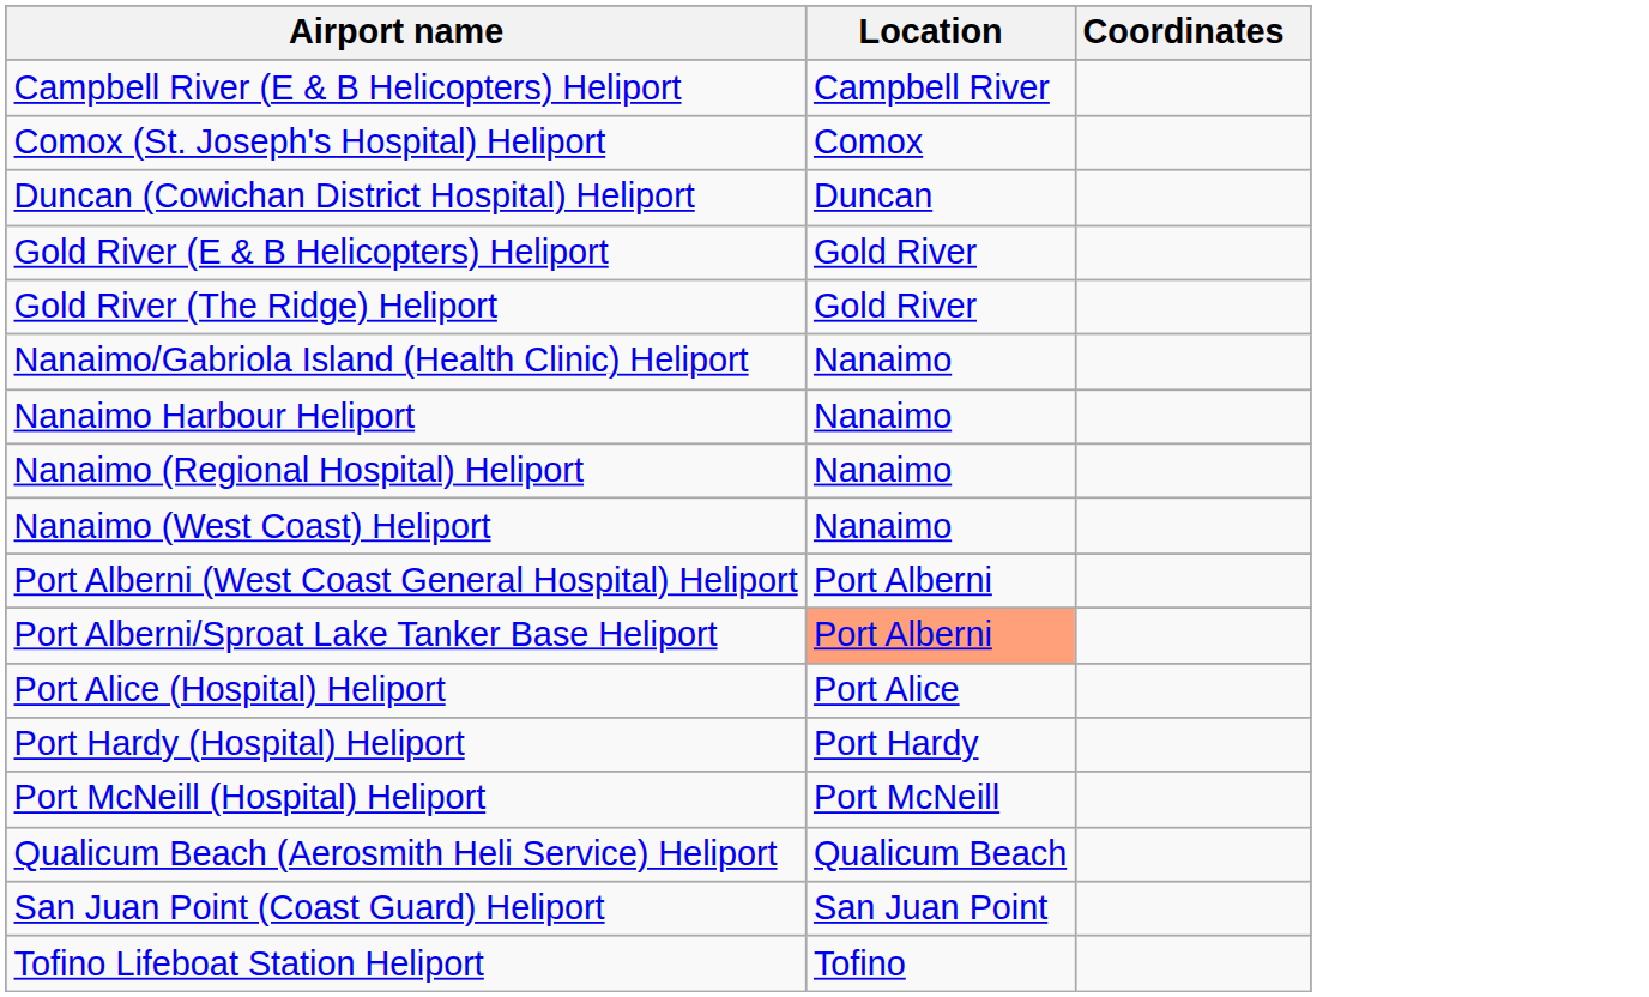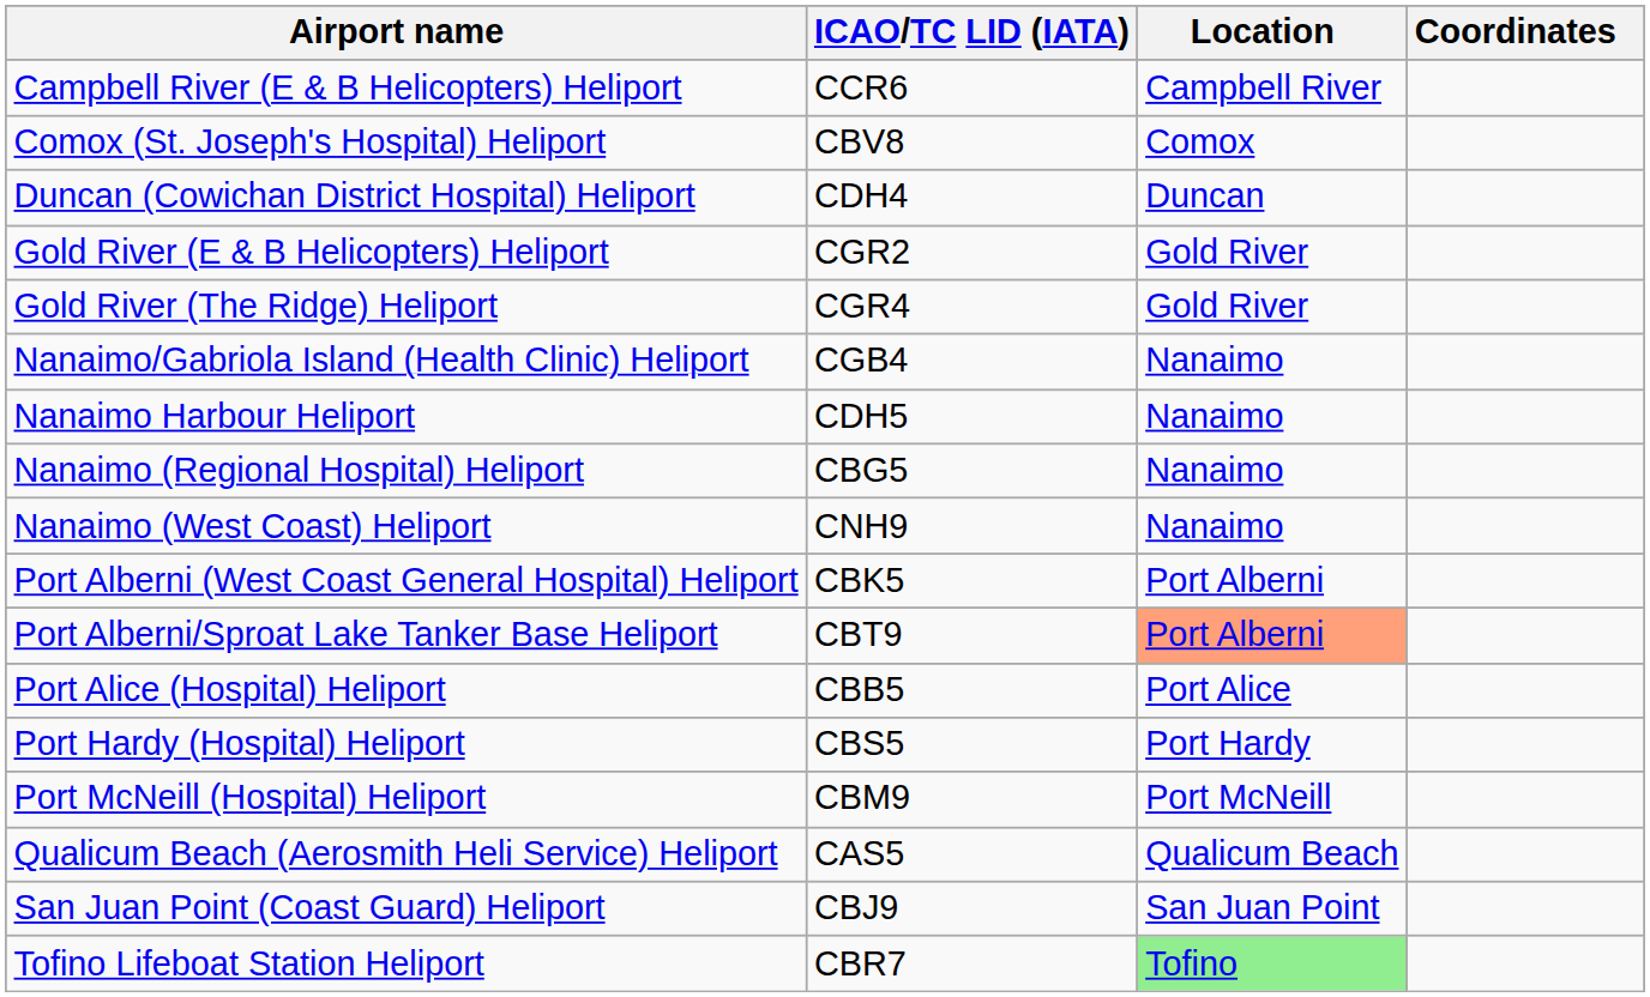 <table class="wikitable sortable" style="width:auto;">
 <tr>
 <th width="*">Airport name  </th>
+<th width="*"><a href='#'>ICAO</a>/<a href='#'>TC</a> <a href='#'>LID</a> (<a href='#'>IATA</a>)</th>
 <th width="*">Location  </th>
 <th width="*">Coordinates  </th>
 </tr>
 <tr>
 <td><a href='#'>Campbell River (E & B Helicopters) Heliport</a></td>
+<td>CCR6</td>
 <td><a href='#'>Campbell River</a></td>
 <td></td>
 </tr>
 <tr>
 <td><a href='#'>Comox (St. Joseph's Hospital) Heliport</a></td>
+<td>CBV8</td>
 <td><a href='#'>Comox</a></td>
 <td></td>
 </tr>
 <tr>
 <td><a href='#'>Duncan (Cowichan District Hospital) Heliport</a></td>
+<td>CDH4</td>
 <td><a href='#'>Duncan</a></td>
 <td></td>
 </tr>
 <tr>
 <td><a href='#'>Gold River (E & B Helicopters) Heliport</a></td>
+<td>CGR2</td>
 <td><a href='#'>Gold River</a></td>
 <td></td>
 </tr>
 <tr>
 <td><a href='#'>Gold River (The Ridge) Heliport</a></td>
+<td>CGR4</td>
 <td><a href='#'>Gold River</a></td>
 <td></td>
 </tr>
 <tr>
 <td><a href='#'>Nanaimo/Gabriola Island (Health Clinic) Heliport</a></td>
+<td>CGB4</td>
 <td><a href='#'>Nanaimo</a></td>
 <td></td>
 </tr>
 <tr>
 <td><a href='#'>Nanaimo Harbour Heliport</a></td>
+<td>CDH5</td>
 <td><a href='#'>Nanaimo</a></td>
 <td></td>
 </tr>
 <tr>
 <td><a href='#'>Nanaimo (Regional Hospital) Heliport</a></td>
+<td>CBG5</td>
 <td><a href='#'>Nanaimo</a></td>
 <td></td>
 </tr>
 <tr>
 <td><a href='#'>Nanaimo (West Coast) Heliport</a></td>
+<td>CNH9</td>
 <td><a href='#'>Nanaimo</a></td>
 <td></td>
 </tr>
 <tr>
 <td><a href='#'>Port Alberni (West Coast General Hospital) Heliport</a></td>
+<td>CBK5</td>
 <td><a href='#'>Port Alberni</a></td>
 <td></td>
 </tr>
 <tr>
 <td><a href='#'>Port Alberni/Sproat Lake Tanker Base Heliport</a></td>
+<td>CBT9</td>
 <td style="background: lightsalmon;"><a href='#'>Port Alberni</a></td>
 <td></td>
 </tr>
 <tr>
 <td><a href='#'>Port Alice (Hospital) Heliport</a></td>
+<td>CBB5</td>
 <td><a href='#'>Port Alice</a></td>
 <td></td>
 </tr>
 <tr>
 <td><a href='#'>Port Hardy (Hospital) Heliport</a></td>
+<td>CBS5</td>
 <td><a href='#'>Port Hardy</a></td>
 <td></td>
 </tr>
 <tr>
 <td><a href='#'>Port McNeill (Hospital) Heliport</a></td>
+<td>CBM9</td>
 <td><a href='#'>Port McNeill</a></td>
 <td></td>
 </tr>
 <tr>
 <td><a href='#'>Qualicum Beach (Aerosmith Heli Service) Heliport</a></td>
+<td>CAS5</td>
 <td><a href='#'>Qualicum Beach</a></td>
 <td></td>
 </tr>
 <tr>
 <td><a href='#'>San Juan Point (Coast Guard) Heliport</a></td>
+<td>CBJ9</td>
 <td><a href='#'>San Juan Point</a></td>
 <td></td>
 </tr>
 <tr>
 <td><a href='#'>Tofino Lifeboat Station Heliport</a></td>
-<td><a href='#'>Tofino</a></td>
+<td>CBR7</td>
+<td style="background: lightgreen;"><a href='#'>Tofino</a></td>
 <td></td>
 </tr>
 </table>
